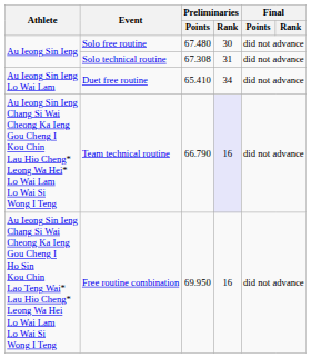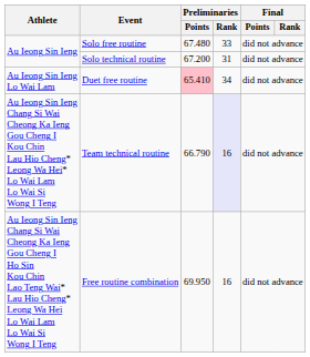 <table class=wikitable style="font-size:90%">
 <tr>
 <th rowspan="2">Athlete</th>
 <th rowspan="2">Event</th>
 <th colspan="2">Preliminaries</th>
 <th colspan="2">Final</th>
 </tr>
 <tr style="font-size:95%">
 <th>Points</th>
 <th>Rank</th>
 <th>Points</th>
 <th>Rank</th>
 </tr>
 <tr align=center>
 <td align=left rowspan=2><a href='#'>Au Ieong Sin Ieng</a></td>
 <td align=left><a href='#'>Solo free routine</a></td>
 <td>67.480</td>
-<td>30</td>
+<td>33</td>
 <td colspan=2>did not advance</td>
 </tr>
 <tr align=center>
 <td align=left><a href='#'>Solo technical routine</a></td>
-<td>67.308</td>
+<td>67.200</td>
 <td>31</td>
 <td colspan=2>did not advance</td>
 </tr>
 <tr align=center>
 <td align=left><a href='#'>Au Ieong Sin Ieng</a><br><a href='#'>Lo Wai Lam</a></td>
 <td align=left><a href='#'>Duet free routine</a></td>
-<td>65.410</td>
+<td style="background: pink;">65.410</td>
 <td>34</td>
 <td colspan=2>did not advance</td>
 </tr>
 <tr align=center>
 <td align=left><a href='#'>Au Ieong Sin Ieng</a><br><a href='#'>Chang Si Wai</a><br><a href='#'>Cheong Ka Ieng</a><br><a href='#'>Gou Cheng I</a><br><a href='#'>Kou Chin</a><br><a href='#'>Lau Hio Cheng</a>*<br><a href='#'>Leong Wa Hei</a>*<br><a href='#'>Lo Wai Lam</a><br><a href='#'>Lo Wai Si</a><br><a href='#'>Wong I Teng</a></td>
 <td align=left><a href='#'>Team technical routine</a></td>
 <td>66.790</td>
 <td style="background: lavender;">16</td>
 <td colspan=2>did not advance</td>
 </tr>
 <tr align=center>
 <td align=left><a href='#'>Au Ieong Sin Ieng</a><br><a href='#'>Chang Si Wai</a><br><a href='#'>Cheong Ka Ieng</a><br><a href='#'>Gou Cheng I</a><br><a href='#'>Ho Sin</a><br><a href='#'>Kou Chin</a><br><a href='#'>Lao Teng Wai</a>*<br><a href='#'>Lau Hio Cheng</a>*<br><a href='#'>Leong Wa Hei</a><br><a href='#'>Lo Wai Lam</a><br><a href='#'>Lo Wai Si</a><br><a href='#'>Wong I Teng</a></td>
 <td align=left><a href='#'>Free routine combination</a></td>
 <td>69.950</td>
 <td>16</td>
 <td colspan=2>did not advance</td>
 </tr>
 </table>
